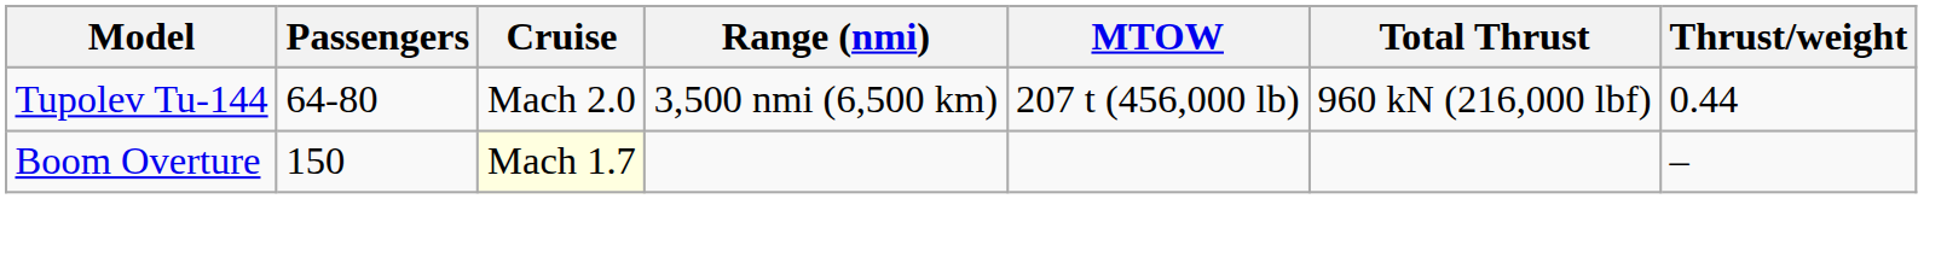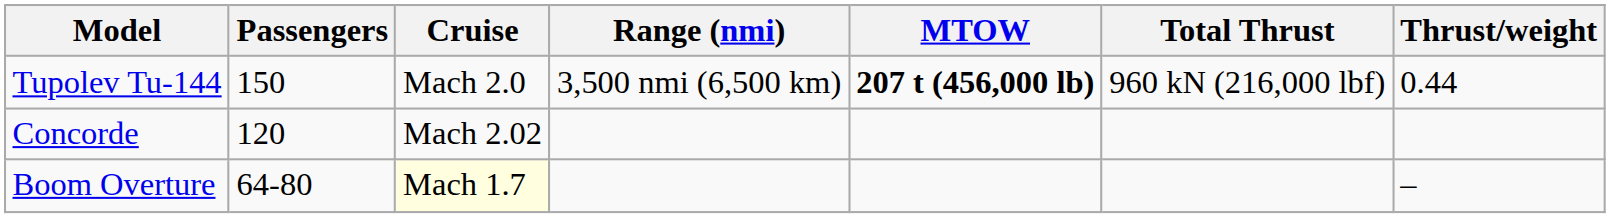 <table class="wikitable">
 <tr>
 <th>Model</th>
 <th>Passengers</th>
 <th>Cruise</th>
 <th>Range <span>(<a href='#'>nmi</a>)</span></th>
 <th><a href='#'>MTOW</a></th>
 <th>Total Thrust</th>
 <th>Thrust/weight</th>
 </tr>
 <tr>
 <td><a href='#'>Tupolev Tu-144</a></td>
-<td>64-80</td>
+<td>150</td>
 <td>Mach 2.0</td>
 <td>3,500 nmi (6,500 km)</td>
-<td>207 t (456,000 lb)</td>
+<td><strong>207 t (456,000 lb)</strong></td>
 <td>960 kN (216,000 lbf)</td>
 <td>0.44</td>
 </tr>
 <tr>
+<td><a href='#'>Concorde</a></td>
+<td>120</td>
+<td>Mach 2.02</td>
+<td></td>
+<td></td>
+<td></td>
+<td></td>
+</tr>
+<tr>
 <td><a href='#'>Boom Overture</a></td>
-<td>150</td>
+<td>64-80</td>
 <td style="background: lightyellow;">Mach 1.7</td>
 <td></td>
 <td></td>
 <td></td>
 <td>–</td>
 </tr>
 </table>
